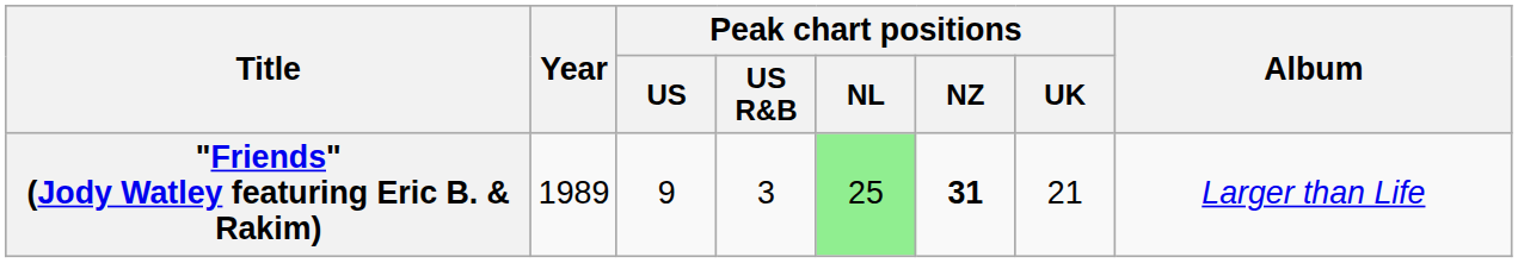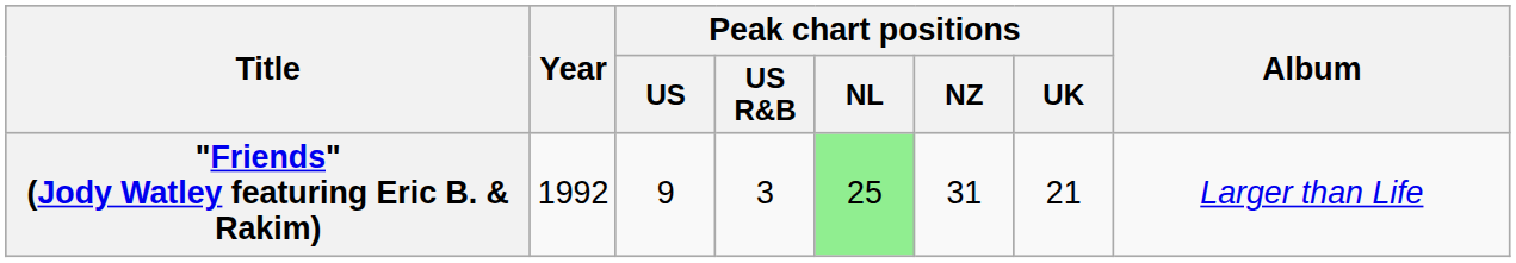 <table class="wikitable plainrowheaders" style="text-align:center;">
 <tr>
 <th scope="col" rowspan="2" style="width:16em;">Title</th>
 <th scope="col" rowspan="2">Year</th>
 <th scope="col" colspan="5">Peak chart positions</th>
 <th scope="col" rowspan="2" style="width:12em;">Album</th>
 </tr>
 <tr>
 <th scope="col" style="width:3em;font-size:90%;">US<br></th>
 <th scope="col" style="width:3em;font-size:90%;">US R&B<br></th>
 <th scope="col" style="width:3em;font-size:90%;">NL<br></th>
 <th scope="col" style="width:3em;font-size:90%;">NZ<br></th>
 <th scope="col" style="width:3em;font-size:90%;">UK<br></th>
 </tr>
 <tr>
 <th scope="row">"<a href='#'>Friends</a>"<br><span>(<a href='#'>Jody Watley</a> featuring Eric B. & Rakim)</span></th>
-<td>1989</td>
+<td>1992</td>
 <td>9</td>
 <td>3</td>
 <td style="background: lightgreen;">25</td>
-<td><strong>31</strong></td>
+<td>31</td>
 <td>21</td>
 <td><em><a href='#'>Larger than Life</a></em></td>
 </tr>
 </table>
